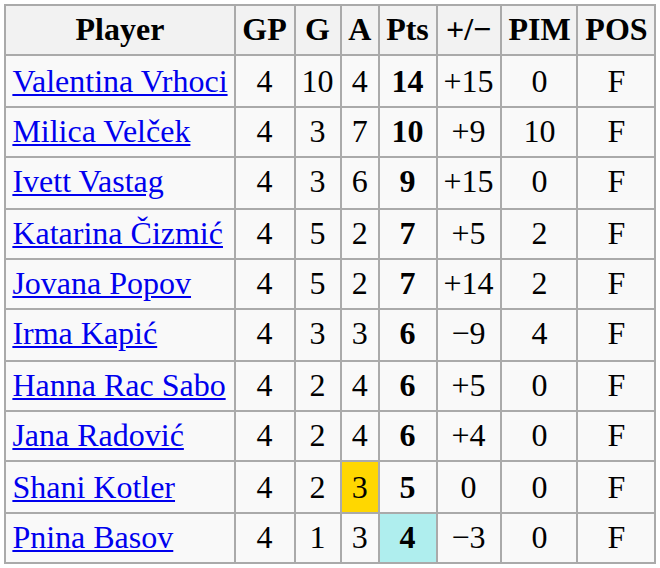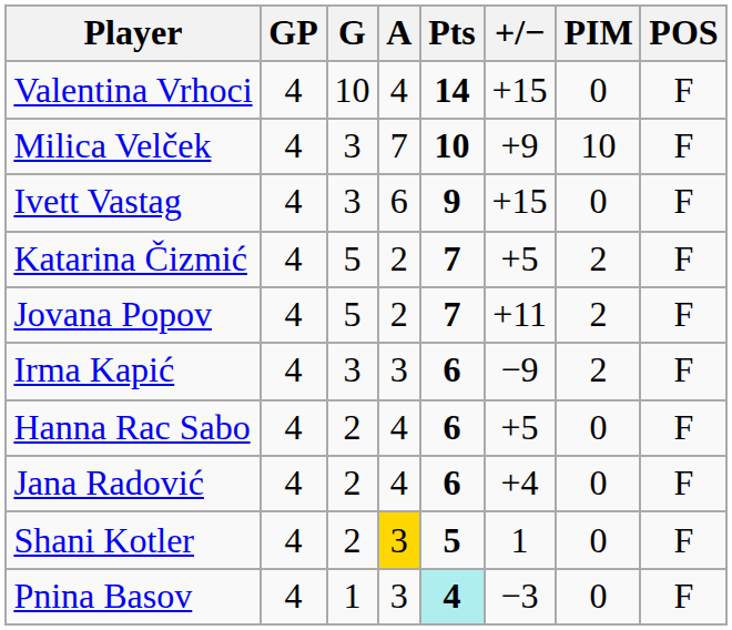 <table class="wikitable sortable" style="text-align:center;">
 <tr>
 <th>Player</th>
 <th>GP</th>
 <th>G</th>
 <th>A</th>
 <th>Pts</th>
 <th>+/−</th>
 <th>PIM</th>
 <th>POS</th>
 </tr>
 <tr>
 <td style="text-align:left;"> <a href='#'>Valentina Vrhoci</a></td>
 <td>4</td>
 <td>10</td>
 <td>4</td>
 <td><strong>14</strong></td>
 <td>+15</td>
 <td>0</td>
 <td>F</td>
 </tr>
 <tr>
 <td style="text-align:left;"> <a href='#'>Milica Velček</a></td>
 <td>4</td>
 <td>3</td>
 <td>7</td>
 <td><strong>10</strong></td>
 <td>+9</td>
 <td>10</td>
 <td>F</td>
 </tr>
 <tr>
 <td style="text-align:left;"> <a href='#'>Ivett Vastag</a></td>
 <td>4</td>
 <td>3</td>
 <td>6</td>
 <td><strong>9</strong></td>
 <td>+15</td>
 <td>0</td>
 <td>F</td>
 </tr>
 <tr>
 <td style="text-align:left;"> <a href='#'>Katarina Čizmić</a></td>
 <td>4</td>
 <td>5</td>
 <td>2</td>
 <td><strong>7</strong></td>
 <td>+5</td>
 <td>2</td>
 <td>F</td>
 </tr>
 <tr>
 <td style="text-align:left;"> <a href='#'>Jovana Popov</a></td>
 <td>4</td>
 <td>5</td>
 <td>2</td>
 <td><strong>7</strong></td>
-<td>+14</td>
+<td>+11</td>
 <td>2</td>
 <td>F</td>
 </tr>
 <tr>
 <td style="text-align:left;"> <a href='#'>Irma Kapić</a></td>
 <td>4</td>
 <td>3</td>
 <td>3</td>
 <td><strong>6</strong></td>
 <td>−9</td>
-<td>4</td>
+<td>2</td>
 <td>F</td>
 </tr>
 <tr>
 <td style="text-align:left;"> <a href='#'>Hanna Rac Sabo</a></td>
 <td>4</td>
 <td>2</td>
 <td>4</td>
 <td><strong>6</strong></td>
 <td>+5</td>
 <td>0</td>
 <td>F</td>
 </tr>
 <tr>
 <td style="text-align:left;"> <a href='#'>Jana Radović</a></td>
 <td>4</td>
 <td>2</td>
 <td>4</td>
 <td><strong>6</strong></td>
 <td>+4</td>
 <td>0</td>
 <td>F</td>
 </tr>
 <tr>
 <td style="text-align:left;"> <a href='#'>Shani Kotler</a></td>
 <td>4</td>
 <td>2</td>
 <td style="background: gold;">3</td>
 <td><strong>5</strong></td>
-<td>0</td>
+<td>1</td>
 <td>0</td>
 <td>F</td>
 </tr>
 <tr>
 <td style="text-align:left;"> <a href='#'>Pnina Basov</a></td>
 <td>4</td>
 <td>1</td>
 <td>3</td>
 <td style="background: paleturquoise;"><strong>4</strong></td>
 <td>−3</td>
 <td>0</td>
 <td>F</td>
 </tr>
 </table>
